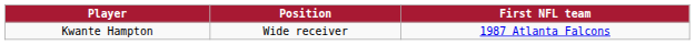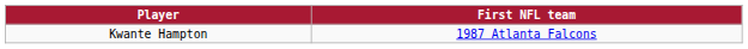 <table class="wikitable" width="65%">
 <tr align="center" style="background:#A81933;color:#FFFFFF;">
 <td><strong>Player</strong></td>
-<td><strong>Position</strong></td>
 <td><strong>First NFL team</strong></td>
 </tr>
 <tr align="center" bgcolor="">
 <td>Kwante Hampton</td>
-<td>Wide receiver</td>
 <td><a href='#'>1987 Atlanta Falcons</a></td>
 </tr>
 </table>
